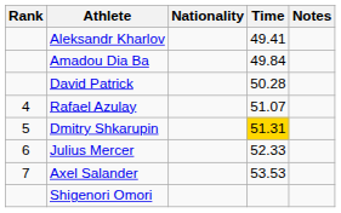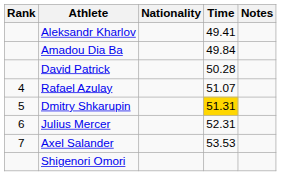 <table class="wikitable sortable" style="text-align:center">
 <tr>
 <th>Rank</th>
 <th>Athlete</th>
 <th>Nationality</th>
 <th>Time</th>
 <th>Notes</th>
 </tr>
 <tr>
 <td></td>
 <td align=left><a href='#'>Aleksandr Kharlov</a></td>
 <td align=left></td>
 <td>49.41</td>
 <td></td>
 </tr>
 <tr>
 <td></td>
 <td align=left><a href='#'>Amadou Dia Ba</a></td>
 <td align=left></td>
 <td>49.84</td>
 <td></td>
 </tr>
 <tr>
 <td></td>
 <td align=left><a href='#'>David Patrick</a></td>
 <td align=left></td>
 <td>50.28</td>
 <td></td>
 </tr>
 <tr>
 <td>4</td>
 <td align=left><a href='#'>Rafael Azulay</a></td>
 <td align=left></td>
 <td>51.07</td>
 <td></td>
 </tr>
 <tr>
 <td>5</td>
 <td align=left><a href='#'>Dmitry Shkarupin</a></td>
 <td align=left></td>
 <td style="background: gold;">51.31</td>
 <td></td>
 </tr>
 <tr>
 <td>6</td>
 <td align=left><a href='#'>Julius Mercer</a></td>
 <td align=left></td>
-<td>52.33</td>
+<td>52.31</td>
 <td></td>
 </tr>
 <tr>
 <td>7</td>
 <td align=left><a href='#'>Axel Salander</a></td>
 <td align=left></td>
 <td>53.53</td>
 <td></td>
 </tr>
 <tr>
 <td></td>
 <td align=left><a href='#'>Shigenori Omori</a></td>
 <td align=left></td>
 <td></td>
 <td></td>
 </tr>
 </table>
